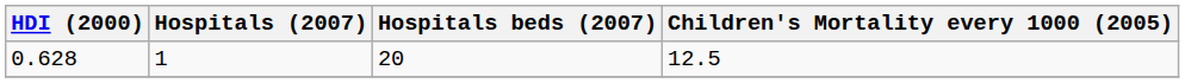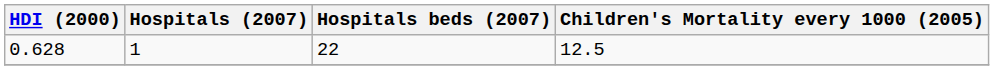 <table class="wikitable" border="1">
 <tr>
 <th><a href='#'>HDI</a> (2000)</th>
 <th>Hospitals (2007)</th>
 <th>Hospitals beds (2007)</th>
 <th>Children's Mortality every 1000 (2005)</th>
 </tr>
 <tr>
 <td>0.628</td>
 <td>1</td>
-<td>20</td>
+<td>22</td>
 <td>12.5</td>
 </tr>
 <tr>
 </tr>
 </table>
